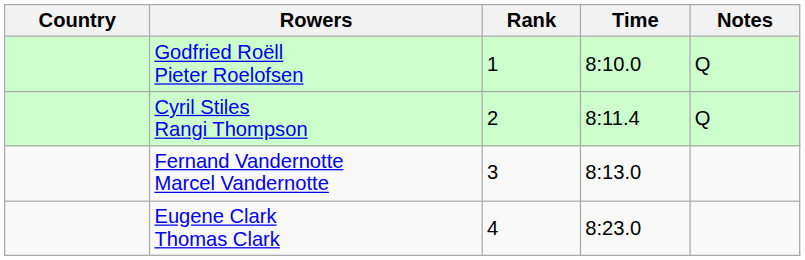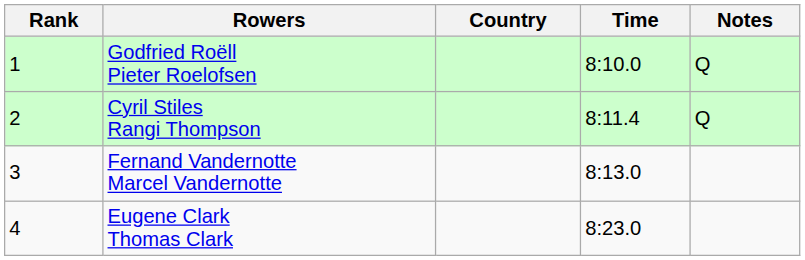 <table class="wikitable" width=50%>
 <tr>
+<th>Rank</th>
+<th>Rowers</th>
 <th>Country</th>
-<th>Rowers</th>
-<th>Rank</th>
 <th>Time</th>
 <th>Notes</th>
 </tr>
 <tr bgcolor=ccffcc>
+<td>1</td>
+<td><a href='#'>Godfried Roëll</a><br><a href='#'>Pieter Roelofsen</a></td>
 <td></td>
-<td><a href='#'>Godfried Roëll</a><br><a href='#'>Pieter Roelofsen</a></td>
-<td>1</td>
 <td>8:10.0</td>
 <td>Q</td>
 </tr>
 <tr bgcolor=ccffcc>
+<td>2</td>
+<td><a href='#'>Cyril Stiles</a><br><a href='#'>Rangi Thompson</a></td>
 <td></td>
-<td><a href='#'>Cyril Stiles</a><br><a href='#'>Rangi Thompson</a></td>
-<td>2</td>
 <td>8:11.4</td>
 <td>Q</td>
 </tr>
 <tr>
+<td>3</td>
+<td><a href='#'>Fernand Vandernotte</a><br><a href='#'>Marcel Vandernotte</a></td>
 <td></td>
-<td><a href='#'>Fernand Vandernotte</a><br><a href='#'>Marcel Vandernotte</a></td>
-<td>3</td>
 <td>8:13.0</td>
 <td></td>
 </tr>
 <tr>
+<td>4</td>
+<td><a href='#'>Eugene Clark</a><br><a href='#'>Thomas Clark</a></td>
 <td></td>
-<td><a href='#'>Eugene Clark</a><br><a href='#'>Thomas Clark</a></td>
-<td>4</td>
 <td>8:23.0</td>
 <td></td>
 </tr>
 </table>
